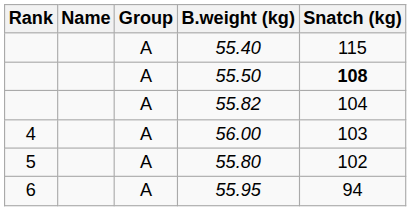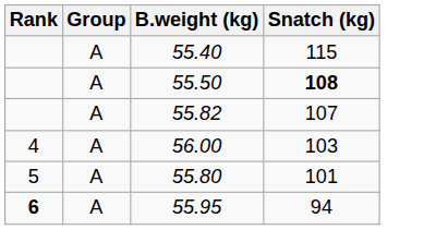 <table class="wikitable sortable" style="text-align:center;">
 <tr>
 <th>Rank</th>
-<th>Name</th>
 <th>Group</th>
 <th>B.weight (kg)</th>
 <th>Snatch (kg)</th>
 </tr>
 <tr>
 <td></td>
-<td align=left></td>
 <td>A</td>
 <td><em>55.40</em></td>
 <td>115</td>
 </tr>
 <tr>
 <td></td>
-<td align=left></td>
 <td>A</td>
 <td><em>55.50</em></td>
 <td><strong>108</strong></td>
 </tr>
 <tr>
 <td></td>
-<td align=left></td>
 <td>A</td>
 <td><em>55.82</em></td>
-<td>104</td>
+<td>107</td>
 </tr>
 <tr>
 <td>4</td>
-<td align=left></td>
 <td>A</td>
 <td><em>56.00</em></td>
 <td>103</td>
 </tr>
 <tr>
 <td>5</td>
-<td align=left></td>
 <td>A</td>
 <td><em>55.80</em></td>
-<td>102</td>
+<td>101</td>
 </tr>
 <tr>
-<td>6</td>
-<td align=left></td>
+<td><strong>6</strong></td>
 <td>A</td>
 <td><em>55.95</em></td>
 <td>94</td>
 </tr>
 </table>
